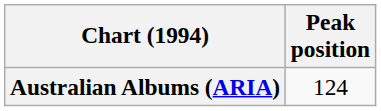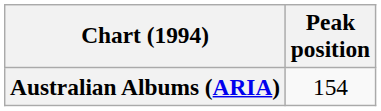 <table class="wikitable sortable plainrowheaders">
 <tr>
 <th scope="col">Chart (1994)</th>
 <th scope="col">Peak<br>position</th>
 </tr>
 <tr>
 <th scope="row">Australian Albums (<a href='#'>ARIA</a>)</th>
-<td align="center">124</td>
+<td align="center">154</td>
 </tr>
 </table>
